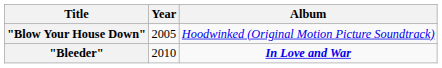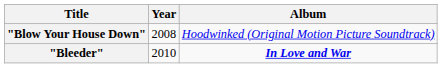 <table class="wikitable plainrowheaders" style="text-align:center;">
 <tr>
 <th scope="col">Title</th>
 <th scope="col" style="width:1em;">Year</th>
 <th scope="col">Album</th>
 </tr>
 <tr>
 <th scope="row">"Blow Your House Down"</th>
-<td>2005</td>
+<td>2008</td>
 <td><em><a href='#'>Hoodwinked (Original Motion Picture Soundtrack)</a></em></td>
 </tr>
 <tr>
 <th scope="row">"Bleeder"</th>
 <td>2010</td>
 <td><strong><em><a href='#'>In Love and War</a></em></strong></td>
 </tr>
 </table>
